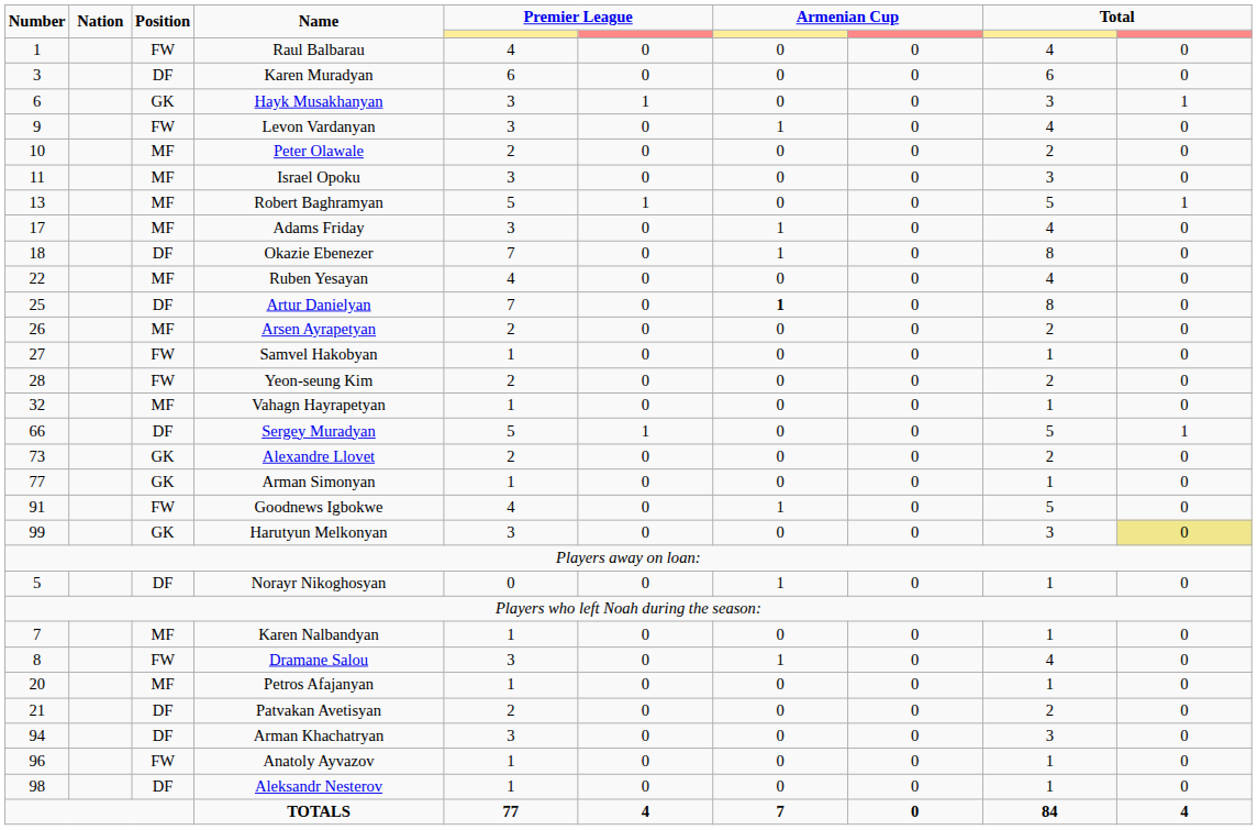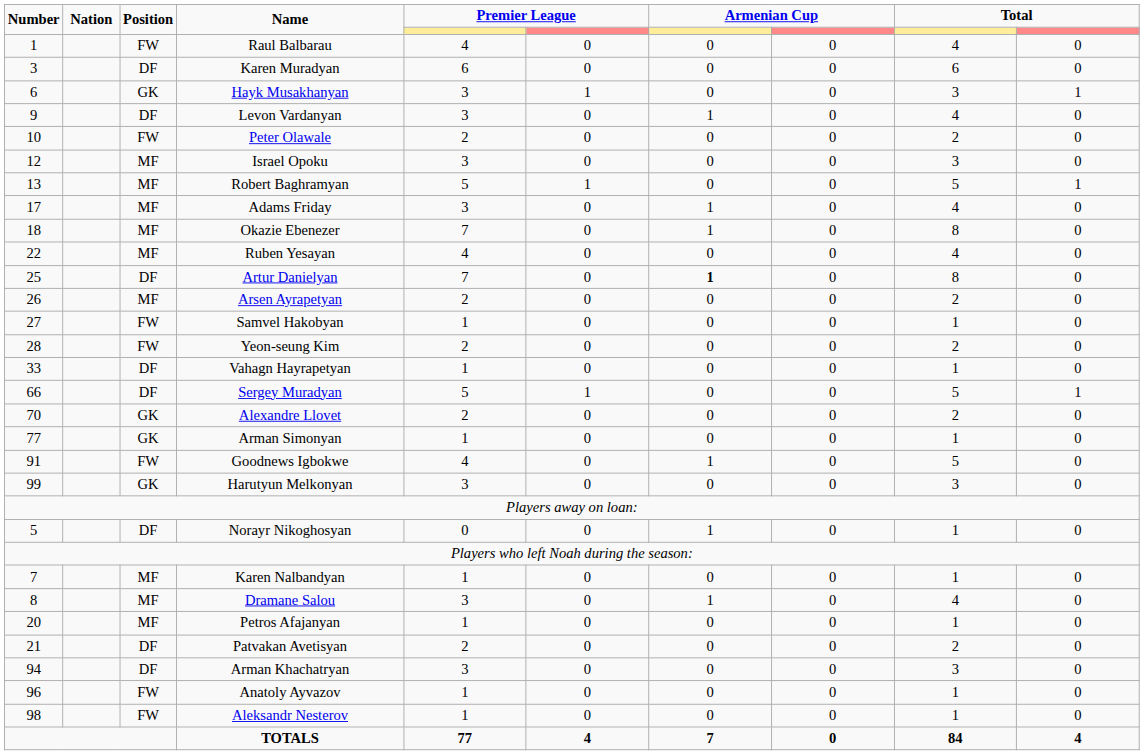 <table class="wikitable" style="text-align:center;">
 <tr>
 <td rowspan="2"  style="width:5%; text-align:center;"><strong>Number</strong></td>
 <td rowspan="2"  style="width:5%; text-align:center;"><strong>Nation</strong></td>
 <td rowspan="2"  style="width:5%; text-align:center;"><strong>Position</strong></td>
 <td rowspan="2"  style="width:20%; text-align:center;"><strong>Name</strong></td>
 <td colspan="2" style="text-align:center;"><strong><a href='#'>Premier League</a></strong></td>
 <td colspan="2" style="text-align:center;"><strong><a href='#'>Armenian Cup</a></strong></td>
 <td colspan="2" style="text-align:center;"><strong>Total</strong></td>
 </tr>
 <tr>
 <th style="width:60px; background:#fe9;"></th>
 <th style="width:60px; background:#ff8888;"></th>
 <th style="width:60px; background:#fe9;"></th>
 <th style="width:60px; background:#ff8888;"></th>
 <th style="width:60px; background:#fe9;"></th>
 <th style="width:60px; background:#ff8888;"></th>
 </tr>
 <tr>
 <td>1</td>
 <td></td>
 <td>FW</td>
 <td>Raul Balbarau</td>
 <td>4</td>
 <td>0</td>
 <td>0</td>
 <td>0</td>
 <td>4</td>
 <td>0</td>
 </tr>
 <tr>
 <td>3</td>
 <td></td>
 <td>DF</td>
 <td>Karen Muradyan</td>
 <td>6</td>
 <td>0</td>
 <td>0</td>
 <td>0</td>
 <td>6</td>
 <td>0</td>
 </tr>
 <tr>
 <td>6</td>
 <td></td>
 <td>GK</td>
 <td><a href='#'>Hayk Musakhanyan</a></td>
 <td>3</td>
 <td>1</td>
 <td>0</td>
 <td>0</td>
 <td>3</td>
 <td>1</td>
 </tr>
 <tr>
 <td>9</td>
 <td></td>
-<td>FW</td>
+<td>DF</td>
 <td>Levon Vardanyan</td>
 <td>3</td>
 <td>0</td>
 <td>1</td>
 <td>0</td>
 <td>4</td>
 <td>0</td>
 </tr>
 <tr>
 <td>10</td>
 <td></td>
-<td>MF</td>
+<td>FW</td>
 <td><a href='#'>Peter Olawale</a></td>
 <td>2</td>
 <td>0</td>
 <td>0</td>
 <td>0</td>
 <td>2</td>
 <td>0</td>
 </tr>
 <tr>
-<td>11</td>
+<td>12</td>
 <td></td>
 <td>MF</td>
 <td>Israel Opoku</td>
 <td>3</td>
 <td>0</td>
 <td>0</td>
 <td>0</td>
 <td>3</td>
 <td>0</td>
 </tr>
 <tr>
 <td>13</td>
 <td></td>
 <td>MF</td>
 <td>Robert Baghramyan</td>
 <td>5</td>
 <td>1</td>
 <td>0</td>
 <td>0</td>
 <td>5</td>
 <td>1</td>
 </tr>
 <tr>
 <td>17</td>
 <td></td>
 <td>MF</td>
 <td>Adams Friday</td>
 <td>3</td>
 <td>0</td>
 <td>1</td>
 <td>0</td>
 <td>4</td>
 <td>0</td>
 </tr>
 <tr>
 <td>18</td>
 <td></td>
-<td>DF</td>
+<td>MF</td>
 <td>Okazie Ebenezer</td>
 <td>7</td>
 <td>0</td>
 <td>1</td>
 <td>0</td>
 <td>8</td>
 <td>0</td>
 </tr>
 <tr>
 <td>22</td>
 <td></td>
 <td>MF</td>
 <td>Ruben Yesayan</td>
 <td>4</td>
 <td>0</td>
 <td>0</td>
 <td>0</td>
 <td>4</td>
 <td>0</td>
 </tr>
 <tr>
 <td>25</td>
 <td></td>
 <td>DF</td>
 <td><a href='#'>Artur Danielyan</a></td>
 <td>7</td>
 <td>0</td>
 <td><strong>1</strong></td>
 <td>0</td>
 <td>8</td>
 <td>0</td>
 </tr>
 <tr>
 <td>26</td>
 <td></td>
 <td>MF</td>
 <td><a href='#'>Arsen Ayrapetyan</a></td>
 <td>2</td>
 <td>0</td>
 <td>0</td>
 <td>0</td>
 <td>2</td>
 <td>0</td>
 </tr>
 <tr>
 <td>27</td>
 <td></td>
 <td>FW</td>
 <td>Samvel Hakobyan</td>
 <td>1</td>
 <td>0</td>
 <td>0</td>
 <td>0</td>
 <td>1</td>
 <td>0</td>
 </tr>
 <tr>
 <td>28</td>
 <td></td>
 <td>FW</td>
 <td>Yeon-seung Kim</td>
 <td>2</td>
 <td>0</td>
 <td>0</td>
 <td>0</td>
 <td>2</td>
 <td>0</td>
 </tr>
 <tr>
-<td>32</td>
+<td>33</td>
 <td></td>
-<td>MF</td>
+<td>DF</td>
 <td>Vahagn Hayrapetyan</td>
 <td>1</td>
 <td>0</td>
 <td>0</td>
 <td>0</td>
 <td>1</td>
 <td>0</td>
 </tr>
 <tr>
 <td>66</td>
 <td></td>
 <td>DF</td>
 <td><a href='#'>Sergey Muradyan</a></td>
 <td>5</td>
 <td>1</td>
 <td>0</td>
 <td>0</td>
 <td>5</td>
 <td>1</td>
 </tr>
 <tr>
-<td>73</td>
+<td>70</td>
 <td></td>
 <td>GK</td>
 <td><a href='#'>Alexandre Llovet</a></td>
 <td>2</td>
 <td>0</td>
 <td>0</td>
 <td>0</td>
 <td>2</td>
 <td>0</td>
 </tr>
 <tr>
 <td>77</td>
 <td></td>
 <td>GK</td>
 <td>Arman Simonyan</td>
 <td>1</td>
 <td>0</td>
 <td>0</td>
 <td>0</td>
 <td>1</td>
 <td>0</td>
 </tr>
 <tr>
 <td>91</td>
 <td></td>
 <td>FW</td>
 <td>Goodnews Igbokwe</td>
 <td>4</td>
 <td>0</td>
 <td>1</td>
 <td>0</td>
 <td>5</td>
 <td>0</td>
 </tr>
 <tr>
 <td>99</td>
 <td></td>
 <td>GK</td>
 <td>Harutyun Melkonyan</td>
 <td>3</td>
 <td>0</td>
 <td>0</td>
 <td>0</td>
 <td>3</td>
-<td style="background: khaki;">0</td>
+<td>0</td>
 </tr>
 <tr>
 <td colspan="14"><em>Players away on loan:</em></td>
 </tr>
 <tr>
 <td>5</td>
 <td></td>
 <td>DF</td>
 <td>Norayr Nikoghosyan</td>
 <td>0</td>
 <td>0</td>
 <td>1</td>
 <td>0</td>
 <td>1</td>
 <td>0</td>
 </tr>
 <tr>
 <td colspan="14"><em>Players who left Noah during the season:</em></td>
 </tr>
 <tr>
 <td>7</td>
 <td></td>
 <td>MF</td>
 <td>Karen Nalbandyan</td>
 <td>1</td>
 <td>0</td>
 <td>0</td>
 <td>0</td>
 <td>1</td>
 <td>0</td>
 </tr>
 <tr>
 <td>8</td>
 <td></td>
-<td>FW</td>
+<td>MF</td>
 <td><a href='#'>Dramane Salou</a></td>
 <td>3</td>
 <td>0</td>
 <td>1</td>
 <td>0</td>
 <td>4</td>
 <td>0</td>
 </tr>
 <tr>
 <td>20</td>
 <td></td>
 <td>MF</td>
 <td>Petros Afajanyan</td>
 <td>1</td>
 <td>0</td>
 <td>0</td>
 <td>0</td>
 <td>1</td>
 <td>0</td>
 </tr>
 <tr>
 <td>21</td>
 <td></td>
 <td>DF</td>
 <td>Patvakan Avetisyan</td>
 <td>2</td>
 <td>0</td>
 <td>0</td>
 <td>0</td>
 <td>2</td>
 <td>0</td>
 </tr>
 <tr>
 <td>94</td>
 <td></td>
 <td>DF</td>
 <td>Arman Khachatryan</td>
 <td>3</td>
 <td>0</td>
 <td>0</td>
 <td>0</td>
 <td>3</td>
 <td>0</td>
 </tr>
 <tr>
 <td>96</td>
 <td></td>
 <td>FW</td>
 <td>Anatoly Ayvazov</td>
 <td>1</td>
 <td>0</td>
 <td>0</td>
 <td>0</td>
 <td>1</td>
 <td>0</td>
 </tr>
 <tr>
 <td>98</td>
 <td></td>
-<td>DF</td>
+<td>FW</td>
 <td><a href='#'>Aleksandr Nesterov</a></td>
 <td>1</td>
 <td>0</td>
 <td>0</td>
 <td>0</td>
 <td>1</td>
 <td>0</td>
 </tr>
 <tr>
 <td colspan="3"></td>
 <td><strong>TOTALS</strong></td>
 <td><strong>77</strong></td>
 <td><strong>4</strong></td>
 <td><strong>7</strong></td>
 <td><strong>0</strong></td>
 <td><strong>84</strong></td>
 <td><strong>4</strong></td>
 </tr>
 </table>
